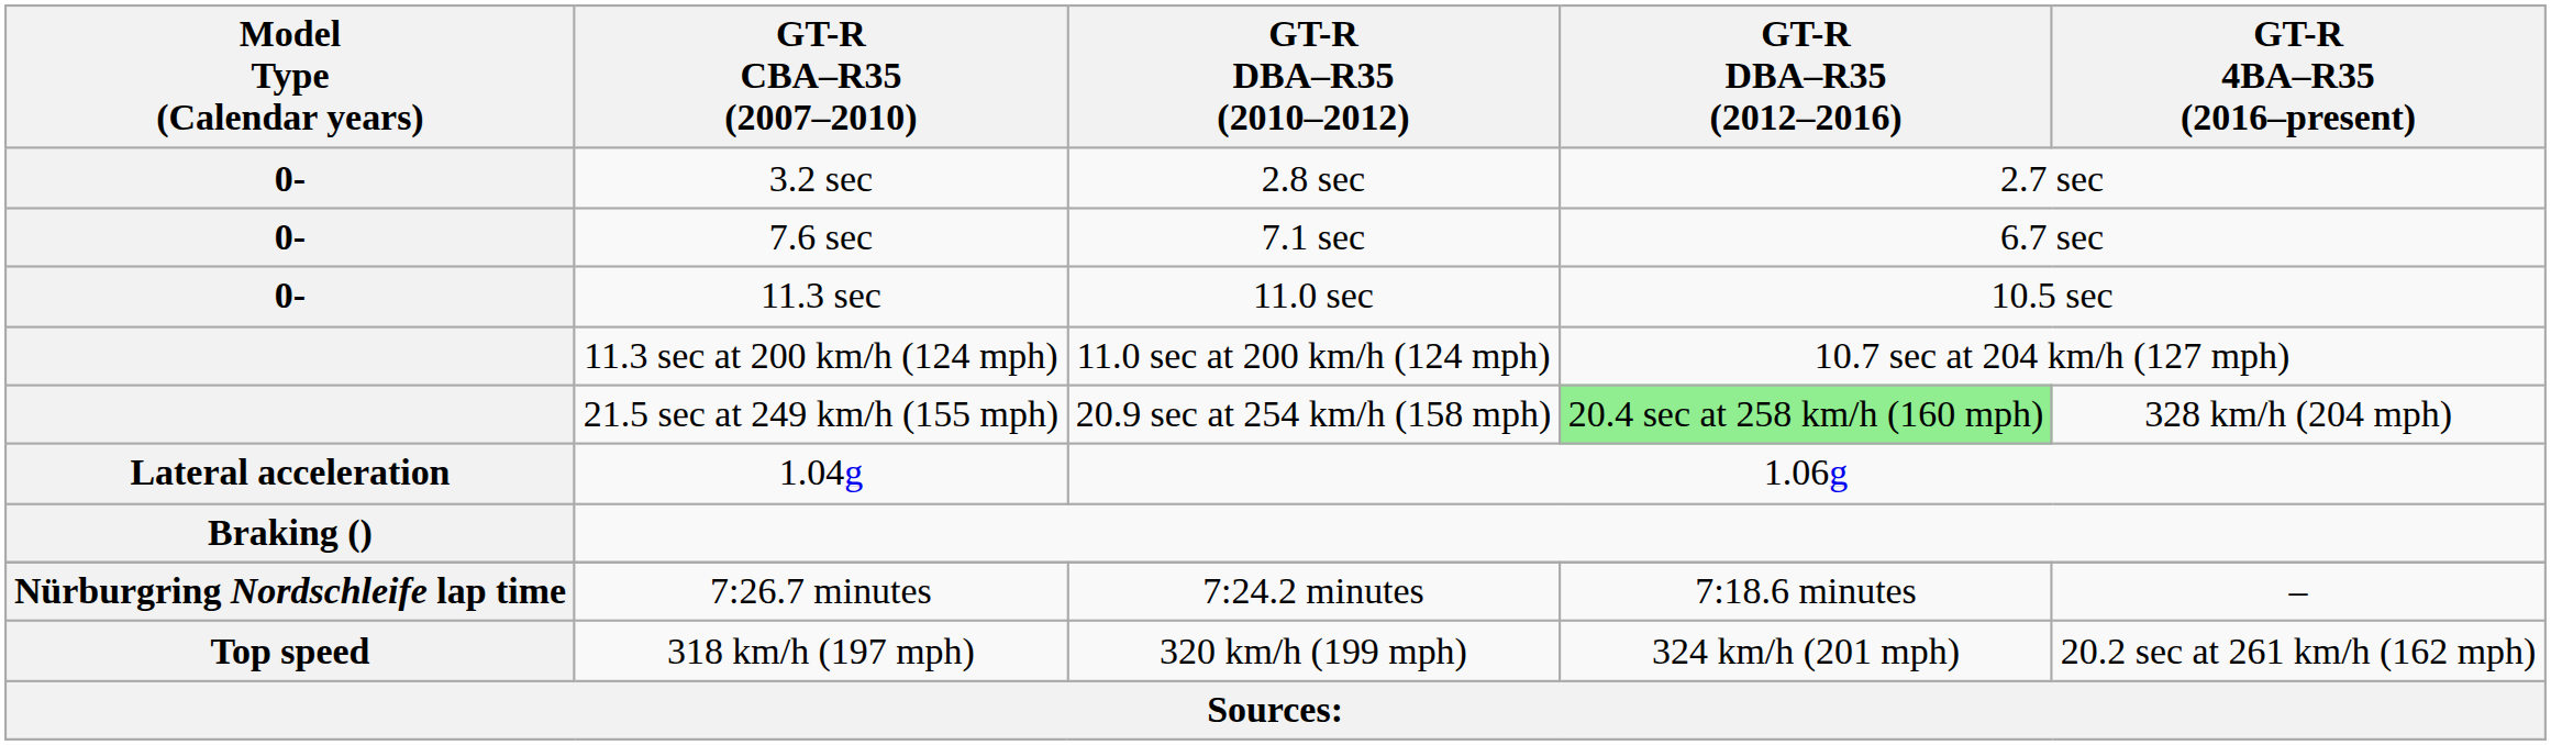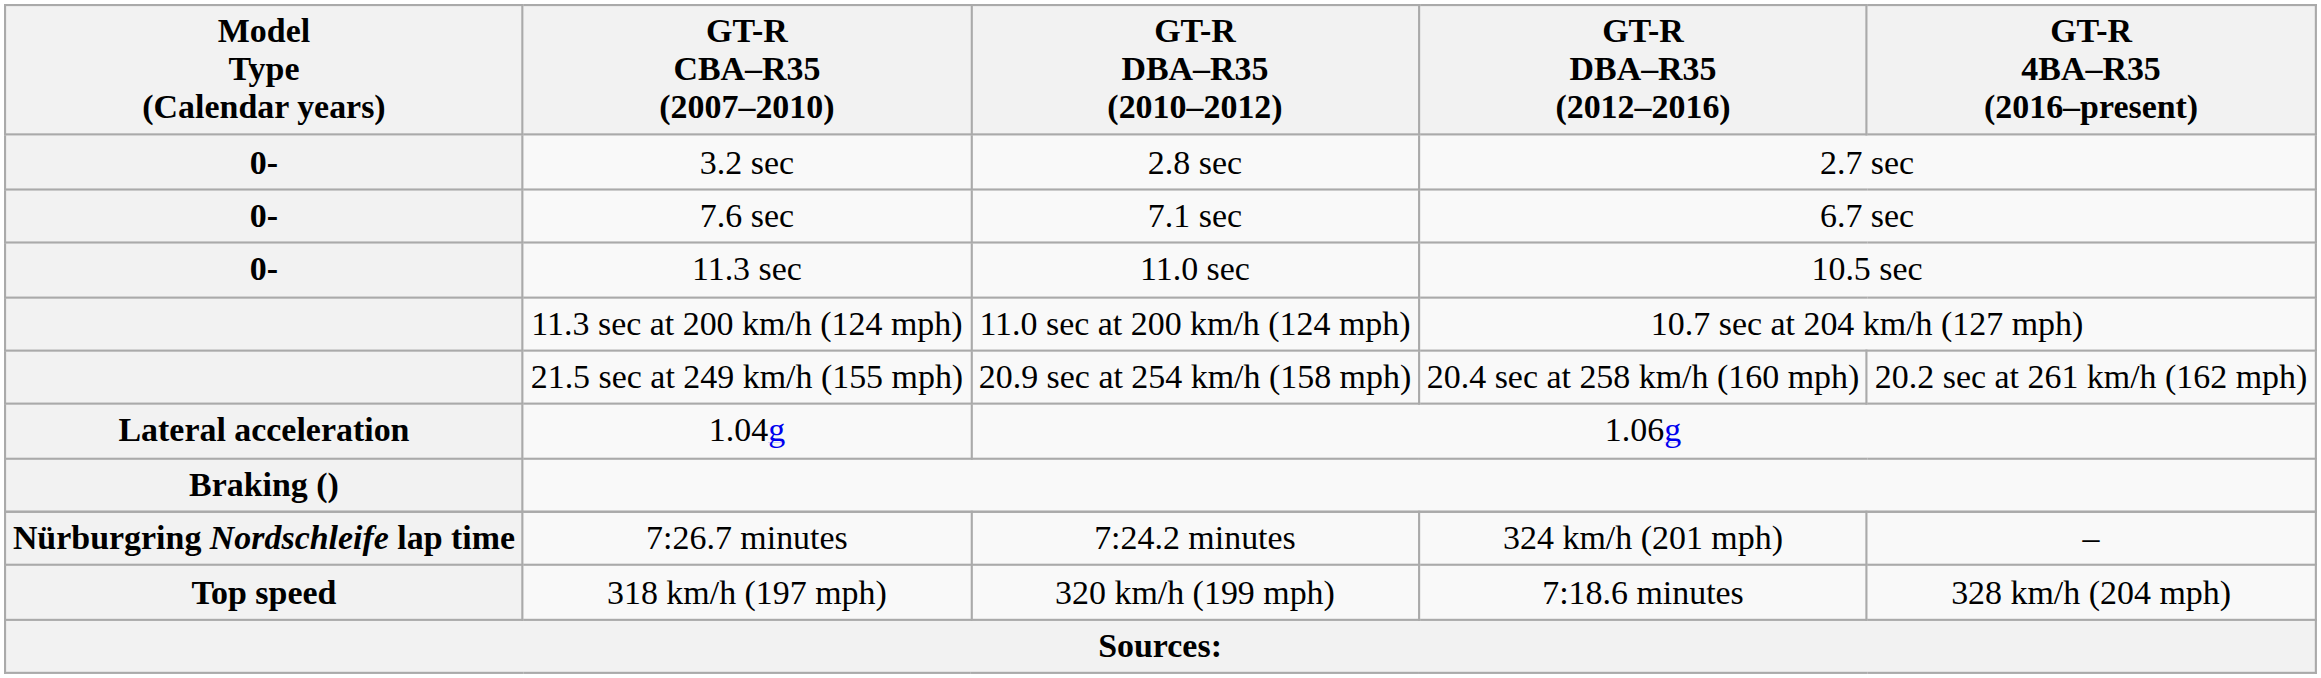 <table class="wikitable" style="text-align:center;">
 <tr>
 <th>Model<br>Type<br>(Calendar years)</th>
 <th>GT-R<br>CBA–R35<br>(2007–2010)</th>
 <th>GT-R<br>DBA–R35<br>(2010–2012)</th>
 <th>GT-R<br>DBA–R35<br>(2012–2016)</th>
 <th>GT-R<br>4BA–R35<br>(2016–present)</th>
 </tr>
 <tr>
 <th style="text-align:center;">0-</th>
 <td>3.2 sec</td>
 <td>2.8 sec</td>
 <td colspan="2">2.7 sec</td>
 </tr>
 <tr>
 <th>0-</th>
 <td>7.6 sec</td>
 <td>7.1 sec</td>
 <td colspan="2">6.7 sec</td>
 </tr>
 <tr>
 <th>0-</th>
 <td>11.3 sec</td>
 <td>11.0 sec</td>
 <td colspan="2">10.5 sec</td>
 </tr>
 <tr>
 <th></th>
 <td>11.3 sec at 200 km/h (124 mph)</td>
 <td>11.0 sec at 200 km/h (124 mph)</td>
 <td colspan="2">10.7 sec at 204 km/h (127 mph)</td>
 </tr>
 <tr>
 <th></th>
 <td>21.5 sec at 249 km/h (155 mph)</td>
 <td>20.9 sec at 254 km/h (158 mph)</td>
-<td style="background: lightgreen;">20.4 sec at 258 km/h (160 mph)</td>
-<td>328 km/h (204 mph)</td>
+<td>20.4 sec at 258 km/h (160 mph)</td>
+<td>20.2 sec at 261 km/h (162 mph)</td>
 </tr>
 <tr>
 <th>Lateral acceleration</th>
 <td>1.04<a href='#'>g</a></td>
 <td colspan="3">1.06<a href='#'>g</a></td>
 </tr>
 <tr>
 <th>Braking ()</th>
 <td colspan="4"></td>
 </tr>
 <tr>
 </tr>
 <tr>
 <th>Nürburgring <em>Nordschleife</em> lap time</th>
 <td>7:26.7 minutes</td>
 <td>7:24.2 minutes</td>
-<td>7:18.6 minutes</td>
+<td>324 km/h (201 mph)</td>
 <td>–</td>
 </tr>
 <tr>
 <th>Top speed</th>
 <td>318 km/h (197 mph)</td>
 <td>320 km/h (199 mph)</td>
-<td>324 km/h (201 mph)</td>
-<td>20.2 sec at 261 km/h (162 mph)</td>
+<td>7:18.6 minutes</td>
+<td>328 km/h (204 mph)</td>
 </tr>
 <tr>
 <th colspan="8">Sources:</th>
 </tr>
 </table>
